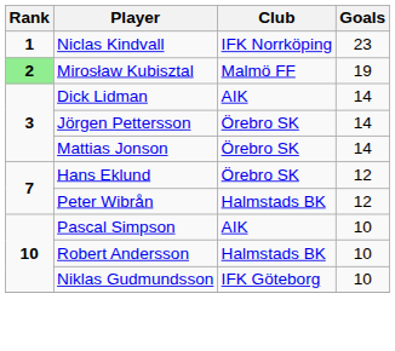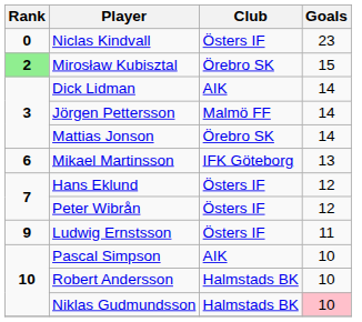 <table class="wikitable" style="text-align:center">
 <tr>
 <th>Rank</th>
 <th>Player</th>
 <th>Club</th>
 <th>Goals</th>
 </tr>
 <tr>
-<td rowspan="1"><strong>1</strong></td>
+<td rowspan="1"><strong>0</strong></td>
 <td align="left"> <a href='#'>Niclas Kindvall</a></td>
-<td align="left"><a href='#'>IFK Norrköping</a></td>
+<td align="left"><a href='#'>Östers IF</a></td>
 <td>23</td>
 </tr>
 <tr>
 <td rowspan="1" style="background: lightgreen;"><strong>2</strong></td>
 <td align="left"> <a href='#'>Mirosław Kubisztal</a></td>
-<td align="left"><a href='#'>Malmö FF</a></td>
-<td>19</td>
+<td align="left"><a href='#'>Örebro SK</a></td>
+<td>15</td>
 </tr>
 <tr>
 <td rowspan="3"><strong>3</strong></td>
 <td align="left"> <a href='#'>Dick Lidman</a></td>
 <td align="left"><a href='#'>AIK</a></td>
 <td>14</td>
 </tr>
 <tr>
 <td align="left"> <a href='#'>Jörgen Pettersson</a></td>
-<td align="left"><a href='#'>Örebro SK</a></td>
+<td align="left"><a href='#'>Malmö FF</a></td>
 <td>14</td>
 </tr>
 <tr>
 <td align="left"> <a href='#'>Mattias Jonson</a></td>
 <td align="left"><a href='#'>Örebro SK</a></td>
 <td>14</td>
 </tr>
 <tr>
+<td rowspan="1"><strong>6</strong></td>
+<td align="left"> <a href='#'>Mikael Martinsson</a></td>
+<td align="left"><a href='#'>IFK Göteborg</a></td>
+<td>13</td>
+</tr>
+<tr>
 <td rowspan="2"><strong>7</strong></td>
 <td align="left"> <a href='#'>Hans Eklund</a></td>
-<td align="left"><a href='#'>Örebro SK</a></td>
+<td align="left"><a href='#'>Östers IF</a></td>
 <td>12</td>
 </tr>
 <tr>
 <td align="left"> <a href='#'>Peter Wibrån</a></td>
-<td align="left"><a href='#'>Halmstads BK</a></td>
+<td align="left"><a href='#'>Östers IF</a></td>
 <td>12</td>
+</tr>
+<tr>
+<td rowspan="1"><strong>9</strong></td>
+<td align="left"> <a href='#'>Ludwig Ernstsson</a></td>
+<td align="left"><a href='#'>Östers IF</a></td>
+<td>11</td>
 </tr>
 <tr>
 <td rowspan="3"><strong>10</strong></td>
 <td align="left"> <a href='#'>Pascal Simpson</a></td>
 <td align="left"><a href='#'>AIK</a></td>
 <td>10</td>
 </tr>
 <tr>
 <td align="left"> <a href='#'>Robert Andersson</a></td>
 <td align="left"><a href='#'>Halmstads BK</a></td>
 <td>10</td>
 </tr>
 <tr>
 <td align="left"> <a href='#'>Niklas Gudmundsson</a></td>
-<td align="left"><a href='#'>IFK Göteborg</a></td>
-<td>10</td>
+<td align="left"><a href='#'>Halmstads BK</a></td>
+<td style="background: pink;">10</td>
 </tr>
 <tr>
 </tr>
 </table>
